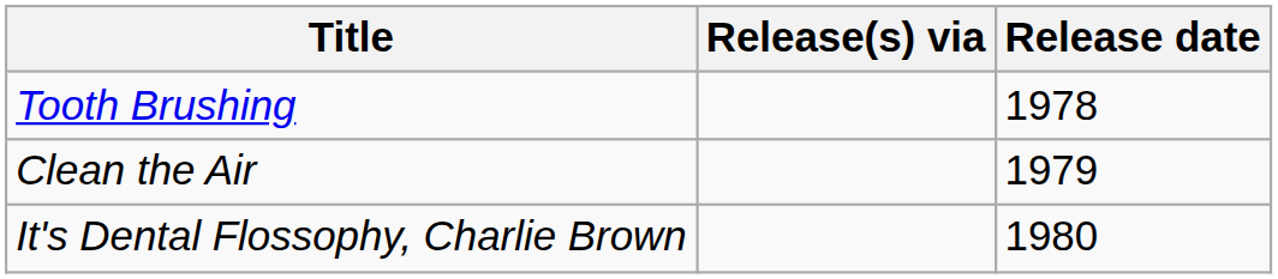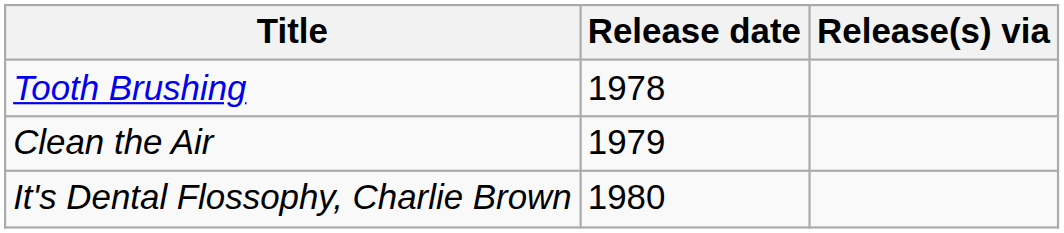 <table class="wikitable">
 <tr>
 <th>Title</th>
+<th>Release date</th>
 <th>Release(s) via</th>
-<th>Release date</th>
 </tr>
 <tr>
 <td><em><a href='#'>Tooth Brushing</a></em></td>
+<td>1978</td>
 <td></td>
-<td>1978</td>
 </tr>
 <tr>
 <td><em>Clean the Air</em></td>
+<td>1979</td>
 <td></td>
-<td>1979</td>
 </tr>
 <tr>
 <td><em>It's Dental Flossophy, Charlie Brown</em></td>
+<td>1980</td>
 <td></td>
-<td>1980</td>
 </tr>
 </table>
